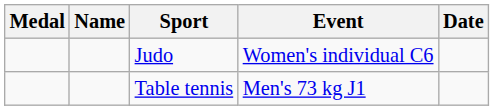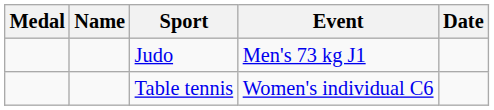 <table class="wikitable sortable" style="font-size: 95%;">
 <tr>
 <th>Medal</th>
 <th>Name</th>
 <th>Sport</th>
 <th>Event</th>
 <th>Date</th>
 </tr>
 <tr>
 <td></td>
 <td></td>
 <td><a href='#'>Judo</a></td>
-<td><a href='#'>Women's individual C6</a></td>
+<td><a href='#'>Men's 73 kg J1</a></td>
 <td></td>
 </tr>
 <tr>
 <td></td>
 <td></td>
 <td><a href='#'>Table tennis</a></td>
-<td><a href='#'>Men's 73 kg J1</a></td>
+<td><a href='#'>Women's individual C6</a></td>
 <td></td>
 </tr>
 </table>
